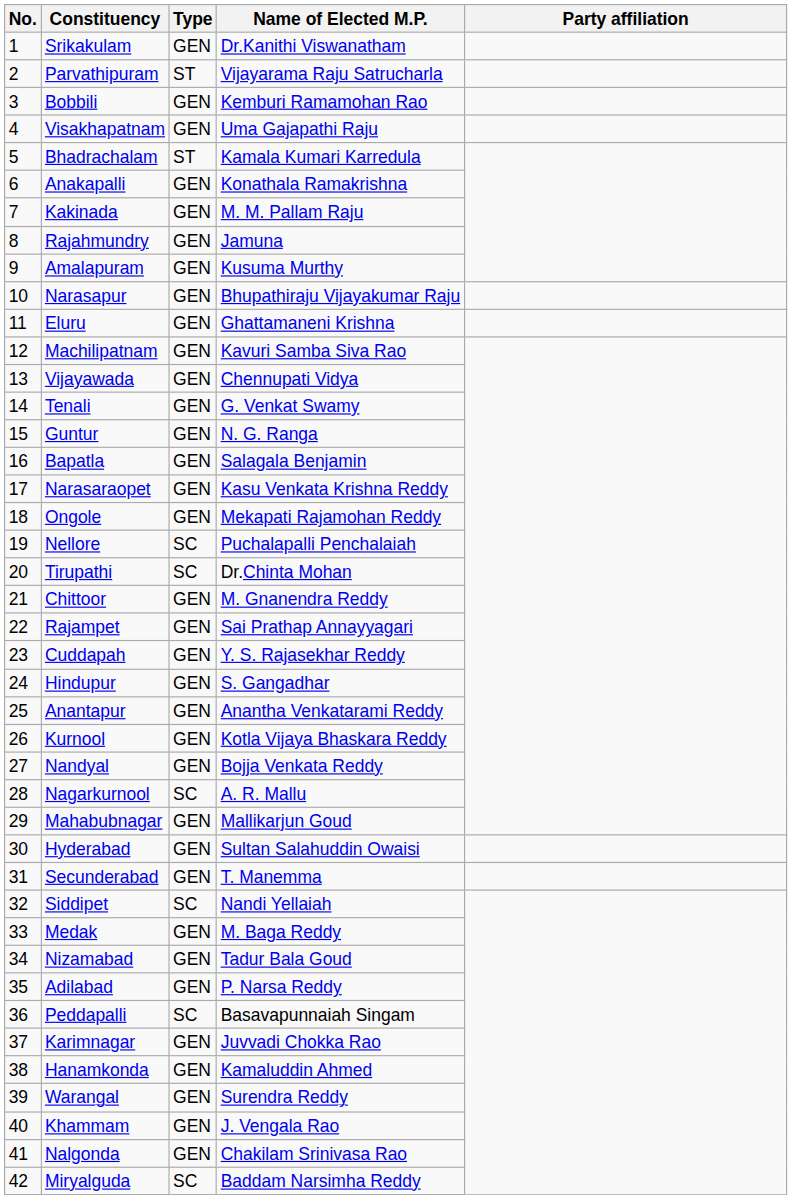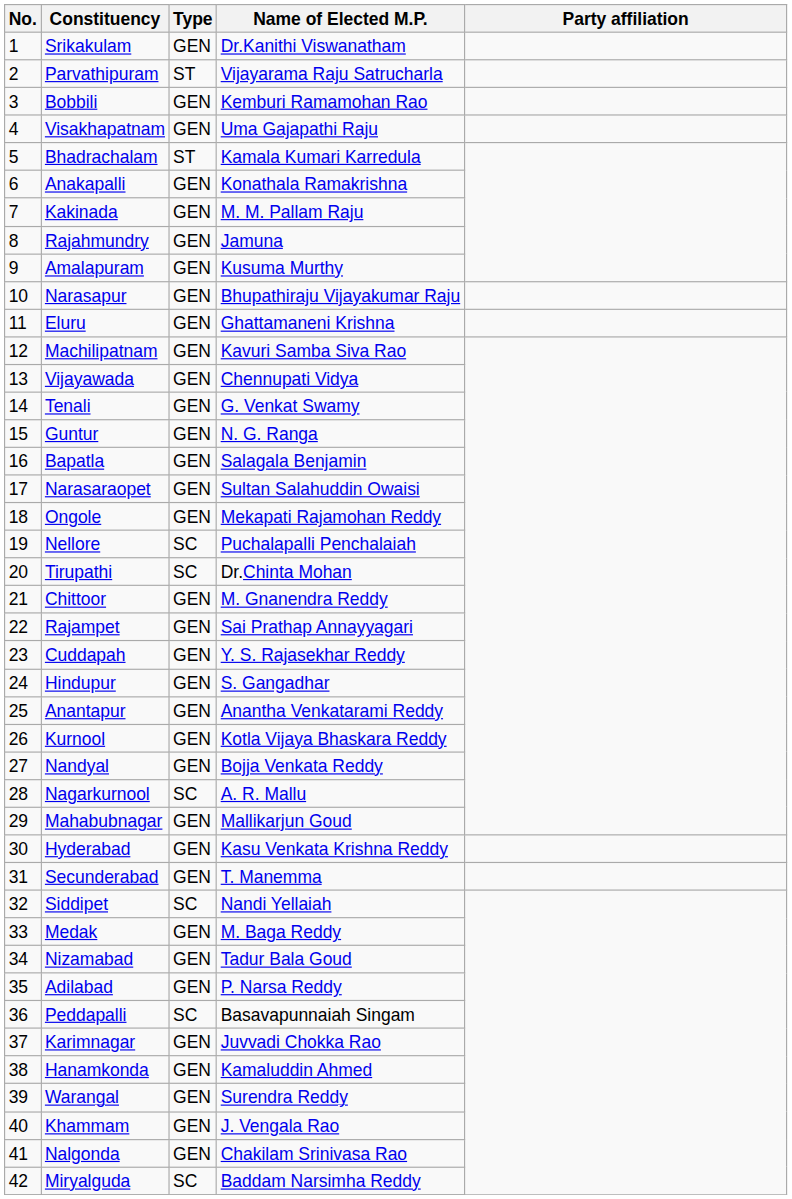 <table class="wikitable" style="font-size:95%;">
 <tr>
 <th>No.</th>
 <th>Constituency</th>
 <th>Type</th>
 <th>Name of Elected M.P.</th>
 <th colspan="2" style="width:18em">Party affiliation</th>
 </tr>
 <tr>
 <td>1</td>
 <td><a href='#'>Srikakulam</a></td>
 <td>GEN</td>
 <td><a href='#'>Dr.Kanithi Viswanatham</a></td>
 <td></td>
 </tr>
 <tr>
 <td>2</td>
 <td><a href='#'>Parvathipuram</a></td>
 <td>ST</td>
 <td><a href='#'>Vijayarama Raju Satrucharla</a></td>
 </tr>
 <tr>
 <td>3</td>
 <td><a href='#'>Bobbili</a></td>
 <td>GEN</td>
 <td><a href='#'>Kemburi Ramamohan Rao</a></td>
 <td></td>
 </tr>
 <tr>
 <td>4</td>
 <td><a href='#'>Visakhapatnam</a></td>
 <td>GEN</td>
 <td><a href='#'>Uma Gajapathi Raju</a></td>
 <td></td>
 </tr>
 <tr>
 <td>5</td>
 <td><a href='#'>Bhadrachalam</a></td>
 <td>ST</td>
 <td><a href='#'>Kamala Kumari Karredula</a></td>
 </tr>
 <tr>
 <td>6</td>
 <td><a href='#'>Anakapalli</a></td>
 <td>GEN</td>
 <td><a href='#'>Konathala Ramakrishna</a></td>
 </tr>
 <tr>
 <td>7</td>
 <td><a href='#'>Kakinada</a></td>
 <td>GEN</td>
 <td><a href='#'>M. M. Pallam Raju</a></td>
 </tr>
 <tr>
 <td>8</td>
 <td><a href='#'>Rajahmundry</a></td>
 <td>GEN</td>
 <td><a href='#'>Jamuna</a></td>
 </tr>
 <tr>
 <td>9</td>
 <td><a href='#'>Amalapuram</a></td>
 <td>GEN</td>
 <td><a href='#'>Kusuma Murthy</a></td>
 </tr>
 <tr>
 <td>10</td>
 <td><a href='#'>Narasapur</a></td>
 <td>GEN</td>
 <td><a href='#'>Bhupathiraju Vijayakumar Raju</a></td>
 <td></td>
 </tr>
 <tr>
 <td>11</td>
 <td><a href='#'>Eluru</a></td>
 <td>GEN</td>
 <td><a href='#'>Ghattamaneni Krishna</a></td>
 <td></td>
 </tr>
 <tr>
 <td>12</td>
 <td><a href='#'>Machilipatnam</a></td>
 <td>GEN</td>
 <td><a href='#'>Kavuri Samba Siva Rao</a></td>
 </tr>
 <tr>
 <td>13</td>
 <td><a href='#'>Vijayawada</a></td>
 <td>GEN</td>
 <td><a href='#'>Chennupati Vidya</a></td>
 </tr>
 <tr>
 <td>14</td>
 <td><a href='#'>Tenali</a></td>
 <td>GEN</td>
 <td><a href='#'>G. Venkat Swamy</a></td>
 </tr>
 <tr>
 <td>15</td>
 <td><a href='#'>Guntur</a></td>
 <td>GEN</td>
 <td><a href='#'>N. G. Ranga</a></td>
 </tr>
 <tr>
 <td>16</td>
 <td><a href='#'>Bapatla</a></td>
 <td>GEN</td>
 <td><a href='#'>Salagala Benjamin</a></td>
 </tr>
 <tr>
 <td>17</td>
 <td><a href='#'>Narasaraopet</a></td>
 <td>GEN</td>
-<td><a href='#'>Kasu Venkata Krishna Reddy</a></td>
+<td><a href='#'>Sultan Salahuddin Owaisi</a></td>
 </tr>
 <tr>
 <td>18</td>
 <td><a href='#'>Ongole</a></td>
 <td>GEN</td>
 <td><a href='#'>Mekapati Rajamohan Reddy</a></td>
 </tr>
 <tr>
 <td>19</td>
 <td><a href='#'>Nellore</a></td>
 <td>SC</td>
 <td><a href='#'>Puchalapalli Penchalaiah</a></td>
 </tr>
 <tr>
 <td>20</td>
 <td><a href='#'>Tirupathi</a></td>
 <td>SC</td>
 <td>Dr.<a href='#'>Chinta Mohan</a></td>
 </tr>
 <tr>
 <td>21</td>
 <td><a href='#'>Chittoor</a></td>
 <td>GEN</td>
 <td><a href='#'>M. Gnanendra Reddy</a></td>
 </tr>
 <tr>
 <td>22</td>
 <td><a href='#'>Rajampet</a></td>
 <td>GEN</td>
 <td><a href='#'>Sai Prathap Annayyagari</a></td>
 </tr>
 <tr>
 <td>23</td>
 <td><a href='#'>Cuddapah</a></td>
 <td>GEN</td>
 <td><a href='#'>Y. S. Rajasekhar Reddy</a></td>
 </tr>
 <tr>
 <td>24</td>
 <td><a href='#'>Hindupur</a></td>
 <td>GEN</td>
 <td><a href='#'>S. Gangadhar</a></td>
 </tr>
 <tr>
 <td>25</td>
 <td><a href='#'>Anantapur</a></td>
 <td>GEN</td>
 <td><a href='#'>Anantha Venkatarami Reddy</a></td>
 </tr>
 <tr>
 <td>26</td>
 <td><a href='#'>Kurnool</a></td>
 <td>GEN</td>
 <td><a href='#'>Kotla Vijaya Bhaskara Reddy</a></td>
 </tr>
 <tr>
 <td>27</td>
 <td><a href='#'>Nandyal</a></td>
 <td>GEN</td>
 <td><a href='#'>Bojja Venkata Reddy</a></td>
 </tr>
 <tr>
 <td>28</td>
 <td><a href='#'>Nagarkurnool</a></td>
 <td>SC</td>
 <td><a href='#'>A. R. Mallu</a></td>
 </tr>
 <tr>
 <td>29</td>
 <td><a href='#'>Mahabubnagar</a></td>
 <td>GEN</td>
 <td><a href='#'>Mallikarjun Goud</a></td>
 </tr>
 <tr>
 <td>30</td>
 <td><a href='#'>Hyderabad</a></td>
 <td>GEN</td>
-<td><a href='#'>Sultan Salahuddin Owaisi</a></td>
+<td><a href='#'>Kasu Venkata Krishna Reddy</a></td>
 <td></td>
 </tr>
 <tr>
 <td>31</td>
 <td><a href='#'>Secunderabad</a></td>
 <td>GEN</td>
 <td><a href='#'>T. Manemma</a></td>
 <td></td>
 </tr>
 <tr>
 <td>32</td>
 <td><a href='#'>Siddipet</a></td>
 <td>SC</td>
 <td><a href='#'>Nandi Yellaiah</a></td>
 </tr>
 <tr>
 <td>33</td>
 <td><a href='#'>Medak</a></td>
 <td>GEN</td>
 <td><a href='#'>M. Baga Reddy</a></td>
 </tr>
 <tr>
 <td>34</td>
 <td><a href='#'>Nizamabad</a></td>
 <td>GEN</td>
 <td><a href='#'>Tadur Bala Goud</a></td>
 </tr>
 <tr>
 <td>35</td>
 <td><a href='#'>Adilabad</a></td>
 <td>GEN</td>
 <td><a href='#'>P. Narsa Reddy</a></td>
 </tr>
 <tr>
 <td>36</td>
 <td><a href='#'>Peddapalli</a></td>
 <td>SC</td>
 <td>Basavapunnaiah Singam</td>
 </tr>
 <tr>
 <td>37</td>
 <td><a href='#'>Karimnagar</a></td>
 <td>GEN</td>
 <td><a href='#'>Juvvadi Chokka Rao</a></td>
 </tr>
 <tr>
 <td>38</td>
 <td><a href='#'>Hanamkonda</a></td>
 <td>GEN</td>
 <td><a href='#'>Kamaluddin Ahmed</a></td>
 </tr>
 <tr>
 <td>39</td>
 <td><a href='#'>Warangal</a></td>
 <td>GEN</td>
 <td><a href='#'>Surendra Reddy</a></td>
 </tr>
 <tr>
 <td>40</td>
 <td><a href='#'>Khammam</a></td>
 <td>GEN</td>
 <td><a href='#'>J. Vengala Rao</a></td>
 </tr>
 <tr>
 <td>41</td>
 <td><a href='#'>Nalgonda</a></td>
 <td>GEN</td>
 <td><a href='#'>Chakilam Srinivasa Rao</a></td>
 </tr>
 <tr>
 <td>42</td>
 <td><a href='#'>Miryalguda</a></td>
 <td>SC</td>
 <td><a href='#'>Baddam Narsimha Reddy</a></td>
 </tr>
 <tr>
 </tr>
 </table>
